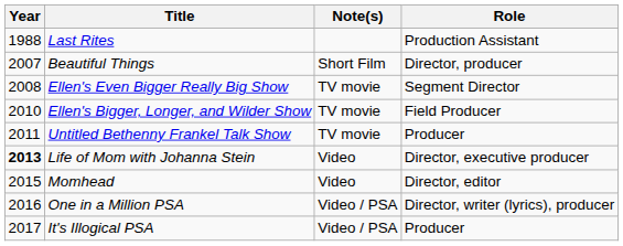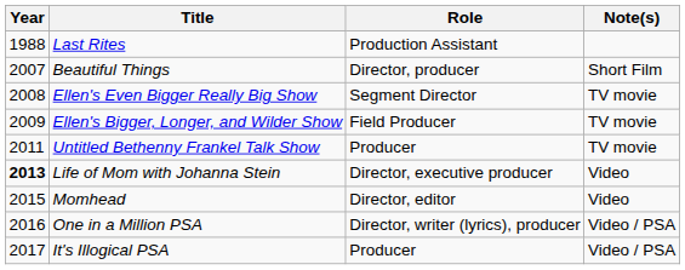 <table class="wikitable">
 <tr>
 <th>Year</th>
 <th>Title</th>
+<th>Role</th>
 <th>Note(s)</th>
-<th>Role</th>
 </tr>
 <tr>
 <td>1988</td>
 <td><em><a href='#'>Last Rites</a></em></td>
+<td>Production Assistant</td>
 <td></td>
-<td>Production Assistant</td>
 </tr>
 <tr>
 <td>2007</td>
 <td><em>Beautiful Things</em></td>
+<td>Director, producer</td>
 <td>Short Film</td>
-<td>Director, producer</td>
 </tr>
 <tr>
 <td>2008</td>
 <td><em><a href='#'>Ellen's Even Bigger Really Big Show</a></em></td>
+<td>Segment Director</td>
 <td>TV movie</td>
-<td>Segment Director</td>
 </tr>
 <tr>
-<td>2010</td>
+<td>2009</td>
 <td><em><a href='#'>Ellen's Bigger, Longer, and Wilder Show</a></em></td>
+<td>Field Producer</td>
 <td>TV movie</td>
-<td>Field Producer</td>
 </tr>
 <tr>
 <td>2011</td>
 <td><a href='#'><em>Untitled Bethenny Frankel Talk Show</em></a></td>
+<td>Producer</td>
 <td>TV movie</td>
-<td>Producer</td>
 </tr>
 <tr>
 <td><strong>2013</strong></td>
 <td><em>Life of Mom with Johanna Stein</em></td>
+<td>Director, executive producer</td>
 <td>Video</td>
-<td>Director, executive producer</td>
 </tr>
 <tr>
 <td>2015</td>
 <td><em>Momhead</em></td>
+<td>Director, editor</td>
 <td>Video</td>
-<td>Director, editor</td>
 </tr>
 <tr>
 <td>2016</td>
 <td><em>One in a Million PSA</em></td>
+<td>Director, writer (lyrics), producer</td>
 <td>Video / PSA</td>
-<td>Director, writer (lyrics), producer</td>
 </tr>
 <tr>
 <td>2017</td>
 <td><em>It's Illogical PSA</em></td>
+<td>Producer</td>
 <td>Video / PSA</td>
-<td>Producer</td>
 </tr>
 </table>
